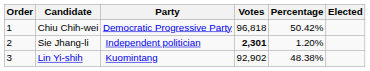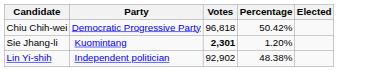 <table class="wikitable">
 <tr>
-<th>Order</th>
 <th>Candidate</th>
 <th>Party</th>
 <th>Votes</th>
 <th>Percentage</th>
 <th>Elected</th>
 </tr>
 <tr>
-<td>1</td>
 <td>Chiu Chih-wei</td>
 <td><a href='#'>Democratic Progressive Party</a></td>
 <td align="right">96,818</td>
 <td align="right">50.42%</td>
 <td align="center"></td>
 </tr>
 <tr>
-<td>2</td>
 <td>Sie Jhang-li</td>
-<td> <a href='#'>Independent politician</a></td>
+<td> <a href='#'>Kuomintang</a></td>
 <td align="right"><strong>2,301</strong></td>
 <td align="right">1.20%</td>
 <td></td>
 </tr>
 <tr>
-<td>3</td>
 <td><a href='#'>Lin Yi-shih</a></td>
-<td> <a href='#'>Kuomintang</a></td>
+<td> <a href='#'>Independent politician</a></td>
 <td align="right">92,902</td>
 <td align="right">48.38%</td>
 <td></td>
 </tr>
 </table>
